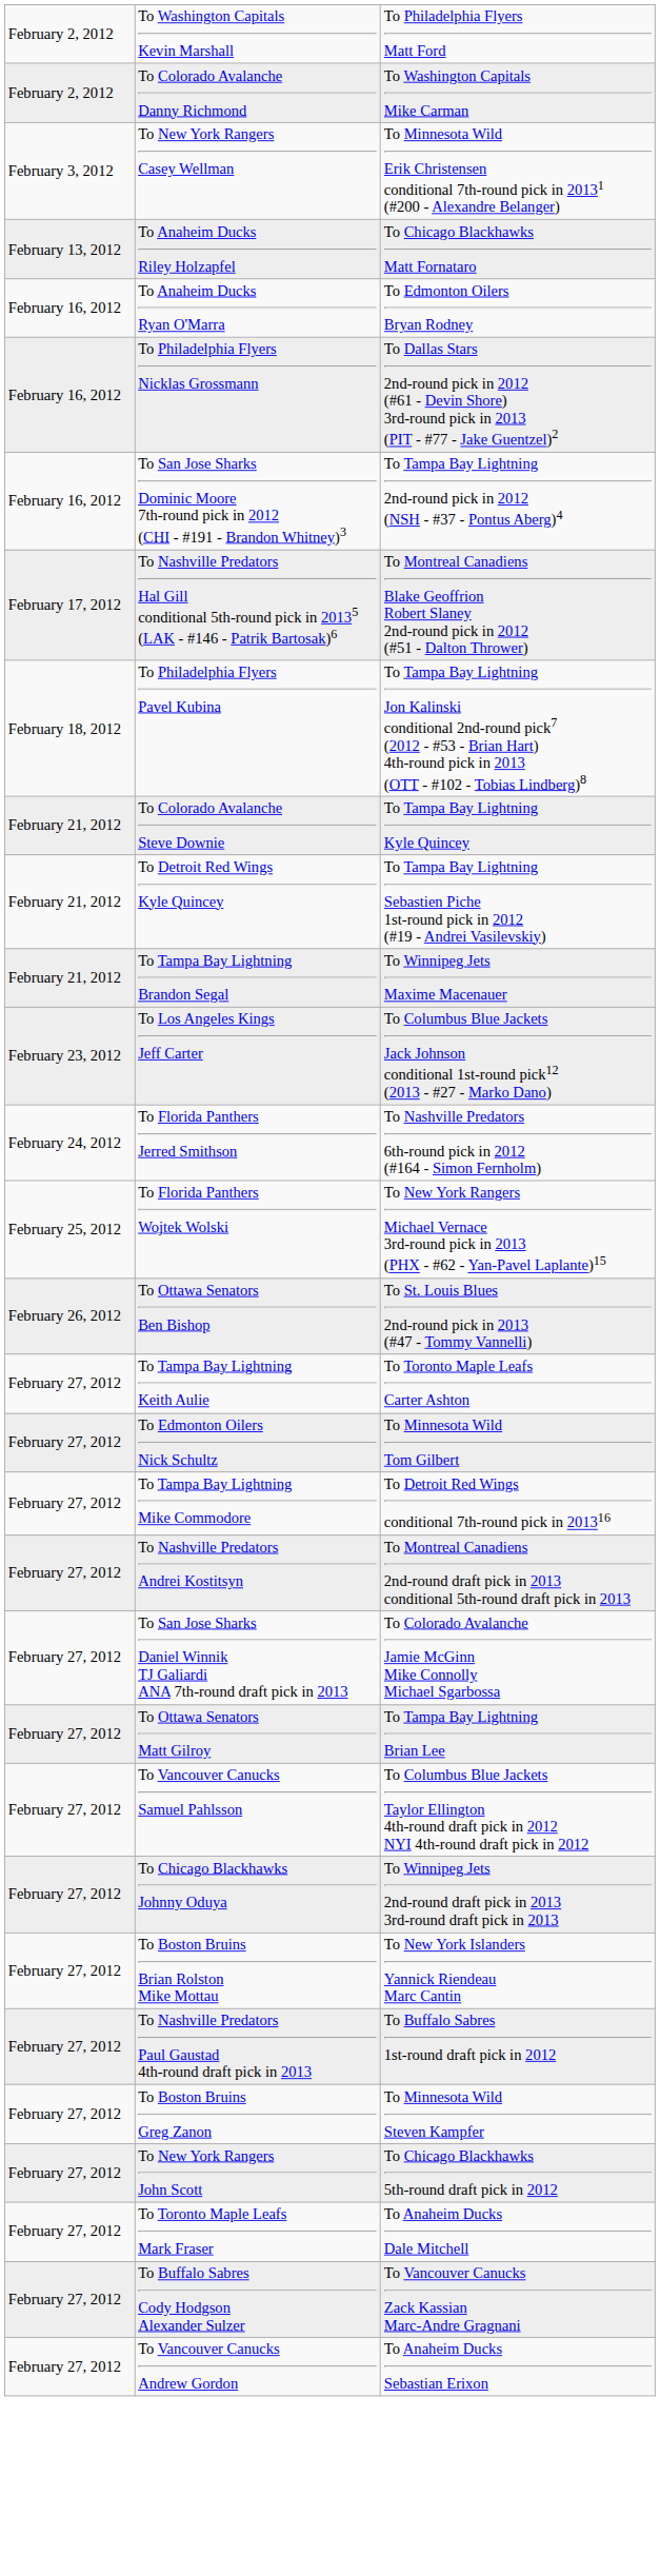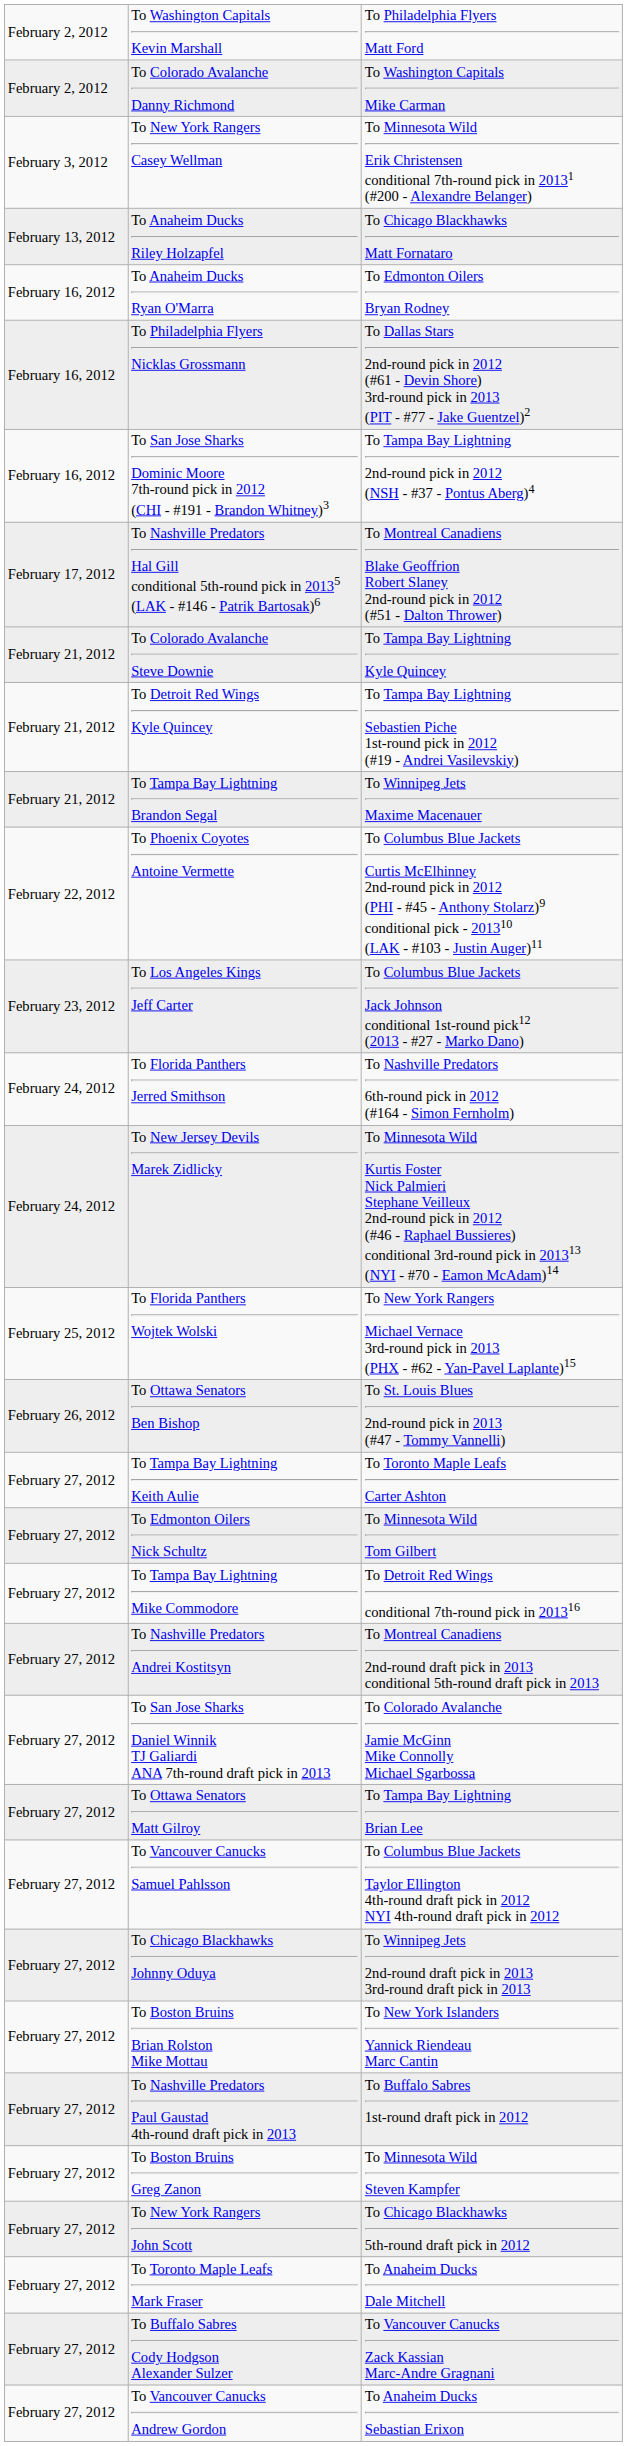 <table class="wikitable" style="border:1px solid #999; width:680px;">
 <tr>
 <td>February 2, 2012</td>
 <td valign="top">To <a href='#'>Washington Capitals</a><hr><a href='#'>Kevin Marshall</a></td>
 <td valign="top">To <a href='#'>Philadelphia Flyers</a><hr><a href='#'>Matt Ford</a></td>
 </tr>
 <tr bgcolor="eeeeee">
 <td>February 2, 2012</td>
 <td valign="top">To <a href='#'>Colorado Avalanche</a><hr><a href='#'>Danny Richmond</a></td>
 <td valign="top">To <a href='#'>Washington Capitals</a><hr><a href='#'>Mike Carman</a></td>
 </tr>
 <tr>
 <td>February 3, 2012</td>
 <td valign="top">To <a href='#'>New York Rangers</a><hr><a href='#'>Casey Wellman</a></td>
 <td valign="top">To <a href='#'>Minnesota Wild</a><hr><a href='#'>Erik Christensen</a><br>conditional 7th-round pick in <a href='#'>2013</a><sup>1</sup><br>(#200 - <a href='#'>Alexandre Belanger</a>)</td>
 </tr>
 <tr bgcolor="eeeeee">
 <td>February 13, 2012</td>
 <td valign="top">To <a href='#'>Anaheim Ducks</a><hr><a href='#'>Riley Holzapfel</a></td>
 <td valign="top">To <a href='#'>Chicago Blackhawks</a><hr><a href='#'>Matt Fornataro</a></td>
 </tr>
 <tr>
 <td>February 16, 2012</td>
 <td valign="top">To <a href='#'>Anaheim Ducks</a><hr><a href='#'>Ryan O'Marra</a></td>
 <td valign="top">To <a href='#'>Edmonton Oilers</a><hr><a href='#'>Bryan Rodney</a></td>
 </tr>
 <tr bgcolor="eeeeee">
 <td>February 16, 2012</td>
 <td valign="top">To <a href='#'>Philadelphia Flyers</a><hr><a href='#'>Nicklas Grossmann</a></td>
 <td valign="top">To <a href='#'>Dallas Stars</a><hr>2nd-round pick in <a href='#'>2012</a><br>(#61 - <a href='#'>Devin Shore</a>)<br>3rd-round pick in <a href='#'>2013</a><br>(<a href='#'>PIT</a> - #77 - <a href='#'>Jake Guentzel</a>)<sup>2</sup></td>
 </tr>
 <tr>
 <td>February 16, 2012</td>
 <td valign="top">To <a href='#'>San Jose Sharks</a><hr><a href='#'>Dominic Moore</a><br>7th-round pick in <a href='#'>2012</a><br>(<a href='#'>CHI</a> - #191 - <a href='#'>Brandon Whitney</a>)<sup>3</sup></td>
 <td valign="top">To <a href='#'>Tampa Bay Lightning</a><hr>2nd-round pick in <a href='#'>2012</a><br>(<a href='#'>NSH</a> - #37 - <a href='#'>Pontus Aberg</a>)<sup>4</sup></td>
 </tr>
 <tr bgcolor="eeeeee">
 <td>February 17, 2012</td>
 <td valign="top">To <a href='#'>Nashville Predators</a><hr><a href='#'>Hal Gill</a><br>conditional 5th-round pick in <a href='#'>2013</a><sup>5</sup><br>(<a href='#'>LAK</a> - #146 - <a href='#'>Patrik Bartosak</a>)<sup>6</sup></td>
 <td valign="top">To <a href='#'>Montreal Canadiens</a><hr><a href='#'>Blake Geoffrion</a><br><a href='#'>Robert Slaney</a><br>2nd-round pick in <a href='#'>2012</a><br>(#51 - <a href='#'>Dalton Thrower</a>)</td>
 </tr>
-<tr>
-<td>February 18, 2012</td>
-<td valign="top">To <a href='#'>Philadelphia Flyers</a><hr><a href='#'>Pavel Kubina</a></td>
-<td valign="top">To <a href='#'>Tampa Bay Lightning</a><hr><a href='#'>Jon Kalinski</a><br>conditional 2nd-round pick<sup>7</sup><br>(<a href='#'>2012</a> - #53 - <a href='#'>Brian Hart</a>)<br>4th-round pick in <a href='#'>2013</a><br>(<a href='#'>OTT</a> - #102 - <a href='#'>Tobias Lindberg</a>)<sup>8</sup></td>
-</tr>
 <tr bgcolor="eeeeee">
 <td>February 21, 2012</td>
 <td valign="top">To <a href='#'>Colorado Avalanche</a><hr><a href='#'>Steve Downie</a></td>
 <td valign="top">To <a href='#'>Tampa Bay Lightning</a><hr><a href='#'>Kyle Quincey</a></td>
 </tr>
 <tr>
 <td>February 21, 2012</td>
 <td valign="top">To <a href='#'>Detroit Red Wings</a><hr><a href='#'>Kyle Quincey</a></td>
 <td valign="top">To <a href='#'>Tampa Bay Lightning</a><hr><a href='#'>Sebastien Piche</a><br>1st-round pick in <a href='#'>2012</a><br>(#19 - <a href='#'>Andrei Vasilevskiy</a>)</td>
 </tr>
 <tr bgcolor="eeeeee">
 <td>February 21, 2012</td>
 <td valign="top">To <a href='#'>Tampa Bay Lightning</a><hr><a href='#'>Brandon Segal</a></td>
 <td valign="top">To <a href='#'>Winnipeg Jets</a><hr><a href='#'>Maxime Macenauer</a></td>
 </tr>
+<tr>
+<td>February 22, 2012</td>
+<td valign="top">To <a href='#'>Phoenix Coyotes</a><hr><a href='#'>Antoine Vermette</a></td>
+<td valign="top">To <a href='#'>Columbus Blue Jackets</a><hr><a href='#'>Curtis McElhinney</a><br>2nd-round pick in <a href='#'>2012</a><br>(<a href='#'>PHI</a> - #45 - <a href='#'>Anthony Stolarz</a>)<sup>9</sup><br>conditional pick - <a href='#'>2013</a><sup>10</sup><br>(<a href='#'>LAK</a> - #103 - <a href='#'>Justin Auger</a>)<sup>11</sup></td>
+</tr>
 <tr bgcolor="eeeeee">
 <td>February 23, 2012</td>
 <td valign="top">To <a href='#'>Los Angeles Kings</a><hr><a href='#'>Jeff Carter</a></td>
 <td valign="top">To <a href='#'>Columbus Blue Jackets</a><hr><a href='#'>Jack Johnson</a><br>conditional 1st-round pick<sup>12</sup><br>(<a href='#'>2013</a> - #27 - <a href='#'>Marko Dano</a>)</td>
 </tr>
 <tr>
 <td>February 24, 2012</td>
 <td valign="top">To <a href='#'>Florida Panthers</a><hr><a href='#'>Jerred Smithson</a></td>
 <td valign="top">To <a href='#'>Nashville Predators</a><hr>6th-round pick in <a href='#'>2012</a><br>(#164 - <a href='#'>Simon Fernholm</a>)</td>
+</tr>
+<tr bgcolor="eeeeee">
+<td>February 24, 2012</td>
+<td valign="top">To <a href='#'>New Jersey Devils</a><hr><a href='#'>Marek Zidlicky</a></td>
+<td valign="top">To <a href='#'>Minnesota Wild</a><hr><a href='#'>Kurtis Foster</a><br><a href='#'>Nick Palmieri</a><br><a href='#'>Stephane Veilleux</a><br>2nd-round pick in <a href='#'>2012</a><br>(#46 - <a href='#'>Raphael Bussieres</a>)<br>conditional 3rd-round pick in <a href='#'>2013</a><sup>13</sup><br>(<a href='#'>NYI</a> - #70 - <a href='#'>Eamon McAdam</a>)<sup>14</sup></td>
 </tr>
 <tr>
 <td>February 25, 2012</td>
 <td valign="top">To <a href='#'>Florida Panthers</a><hr><a href='#'>Wojtek Wolski</a></td>
 <td valign="top">To <a href='#'>New York Rangers</a><hr><a href='#'>Michael Vernace</a><br>3rd-round pick in <a href='#'>2013</a><br>(<a href='#'>PHX</a> - #62 - <a href='#'>Yan-Pavel Laplante</a>)<sup>15</sup></td>
 </tr>
 <tr bgcolor="eeeeee">
 <td>February 26, 2012</td>
 <td valign="top">To <a href='#'>Ottawa Senators</a><hr><a href='#'>Ben Bishop</a></td>
 <td valign="top">To <a href='#'>St. Louis Blues</a><hr>2nd-round pick in <a href='#'>2013</a><br>(#47 - <a href='#'>Tommy Vannelli</a>)</td>
 </tr>
 <tr>
 <td>February 27, 2012</td>
 <td valign="top">To <a href='#'>Tampa Bay Lightning</a><hr><a href='#'>Keith Aulie</a></td>
 <td valign="top">To <a href='#'>Toronto Maple Leafs</a><hr><a href='#'>Carter Ashton</a></td>
 </tr>
 <tr bgcolor="eeeeee">
 <td>February 27, 2012</td>
 <td valign="top">To <a href='#'>Edmonton Oilers</a><hr><a href='#'>Nick Schultz</a></td>
 <td valign="top">To <a href='#'>Minnesota Wild</a><hr><a href='#'>Tom Gilbert</a></td>
 </tr>
 <tr>
 <td>February 27, 2012</td>
 <td valign="top">To <a href='#'>Tampa Bay Lightning</a><hr><a href='#'>Mike Commodore</a></td>
 <td valign="top">To <a href='#'>Detroit Red Wings</a><hr>conditional 7th-round pick in <a href='#'>2013</a><sup>16</sup></td>
 </tr>
 <tr bgcolor="eeeeee">
 <td>February 27, 2012</td>
 <td valign="top">To <a href='#'>Nashville Predators</a><hr><a href='#'>Andrei Kostitsyn</a></td>
 <td valign="top">To <a href='#'>Montreal Canadiens</a><hr>2nd-round draft pick in <a href='#'>2013</a><br>conditional 5th-round draft pick in <a href='#'>2013</a></td>
 </tr>
 <tr>
 <td>February 27, 2012</td>
 <td valign="top">To <a href='#'>San Jose Sharks</a><hr><a href='#'>Daniel Winnik</a><br><a href='#'>TJ Galiardi</a><br><a href='#'>ANA</a> 7th-round draft pick in <a href='#'>2013</a></td>
 <td valign="top">To <a href='#'>Colorado Avalanche</a><hr><a href='#'>Jamie McGinn</a><br><a href='#'>Mike Connolly</a><br><a href='#'>Michael Sgarbossa</a></td>
 </tr>
 <tr bgcolor="eeeeee">
 <td>February 27, 2012</td>
 <td valign="top">To <a href='#'>Ottawa Senators</a><hr><a href='#'>Matt Gilroy</a></td>
 <td valign="top">To <a href='#'>Tampa Bay Lightning</a><hr><a href='#'>Brian Lee</a></td>
 </tr>
 <tr>
 <td>February 27, 2012</td>
 <td valign="top">To <a href='#'>Vancouver Canucks</a><hr><a href='#'>Samuel Pahlsson</a></td>
 <td valign="top">To <a href='#'>Columbus Blue Jackets</a><hr><a href='#'>Taylor Ellington</a><br>4th-round draft pick in <a href='#'>2012</a><br><a href='#'>NYI</a> 4th-round draft pick in <a href='#'>2012</a></td>
 </tr>
 <tr bgcolor="eeeeee">
 <td>February 27, 2012</td>
 <td valign="top">To <a href='#'>Chicago Blackhawks</a><hr><a href='#'>Johnny Oduya</a></td>
 <td valign="top">To <a href='#'>Winnipeg Jets</a><hr>2nd-round draft pick in <a href='#'>2013</a><br>3rd-round draft pick in <a href='#'>2013</a></td>
 </tr>
 <tr>
 <td>February 27, 2012</td>
 <td valign="top">To <a href='#'>Boston Bruins</a><hr><a href='#'>Brian Rolston</a><br><a href='#'>Mike Mottau</a></td>
 <td valign="top">To <a href='#'>New York Islanders</a><hr><a href='#'>Yannick Riendeau</a><br><a href='#'>Marc Cantin</a></td>
 </tr>
 <tr bgcolor="eeeeee">
 <td>February 27, 2012</td>
 <td valign="top">To <a href='#'>Nashville Predators</a><hr><a href='#'>Paul Gaustad</a><br>4th-round draft pick in <a href='#'>2013</a></td>
 <td valign="top">To <a href='#'>Buffalo Sabres</a><hr>1st-round draft pick in <a href='#'>2012</a></td>
 </tr>
 <tr>
 <td>February 27, 2012</td>
 <td valign="top">To <a href='#'>Boston Bruins</a><hr><a href='#'>Greg Zanon</a></td>
 <td valign="top">To <a href='#'>Minnesota Wild</a><hr><a href='#'>Steven Kampfer</a></td>
 </tr>
 <tr bgcolor="eeeeee">
 <td>February 27, 2012</td>
 <td valign="top">To <a href='#'>New York Rangers</a><hr><a href='#'>John Scott</a></td>
 <td valign="top">To <a href='#'>Chicago Blackhawks</a><hr>5th-round draft pick in <a href='#'>2012</a></td>
 </tr>
 <tr>
 <td>February 27, 2012</td>
 <td valign="top">To <a href='#'>Toronto Maple Leafs</a><hr><a href='#'>Mark Fraser</a></td>
 <td valign="top">To <a href='#'>Anaheim Ducks</a><hr><a href='#'>Dale Mitchell</a></td>
 </tr>
 <tr bgcolor="eeeeee">
 <td>February 27, 2012</td>
 <td valign="top">To <a href='#'>Buffalo Sabres</a><hr><a href='#'>Cody Hodgson</a><br><a href='#'>Alexander Sulzer</a></td>
 <td valign="top">To <a href='#'>Vancouver Canucks</a><hr><a href='#'>Zack Kassian</a><br><a href='#'>Marc-Andre Gragnani</a></td>
 </tr>
 <tr>
 <td>February 27, 2012</td>
 <td valign="top">To <a href='#'>Vancouver Canucks</a><hr><a href='#'>Andrew Gordon</a></td>
 <td valign="top">To <a href='#'>Anaheim Ducks</a><hr><a href='#'>Sebastian Erixon</a></td>
 </tr>
 </table>
